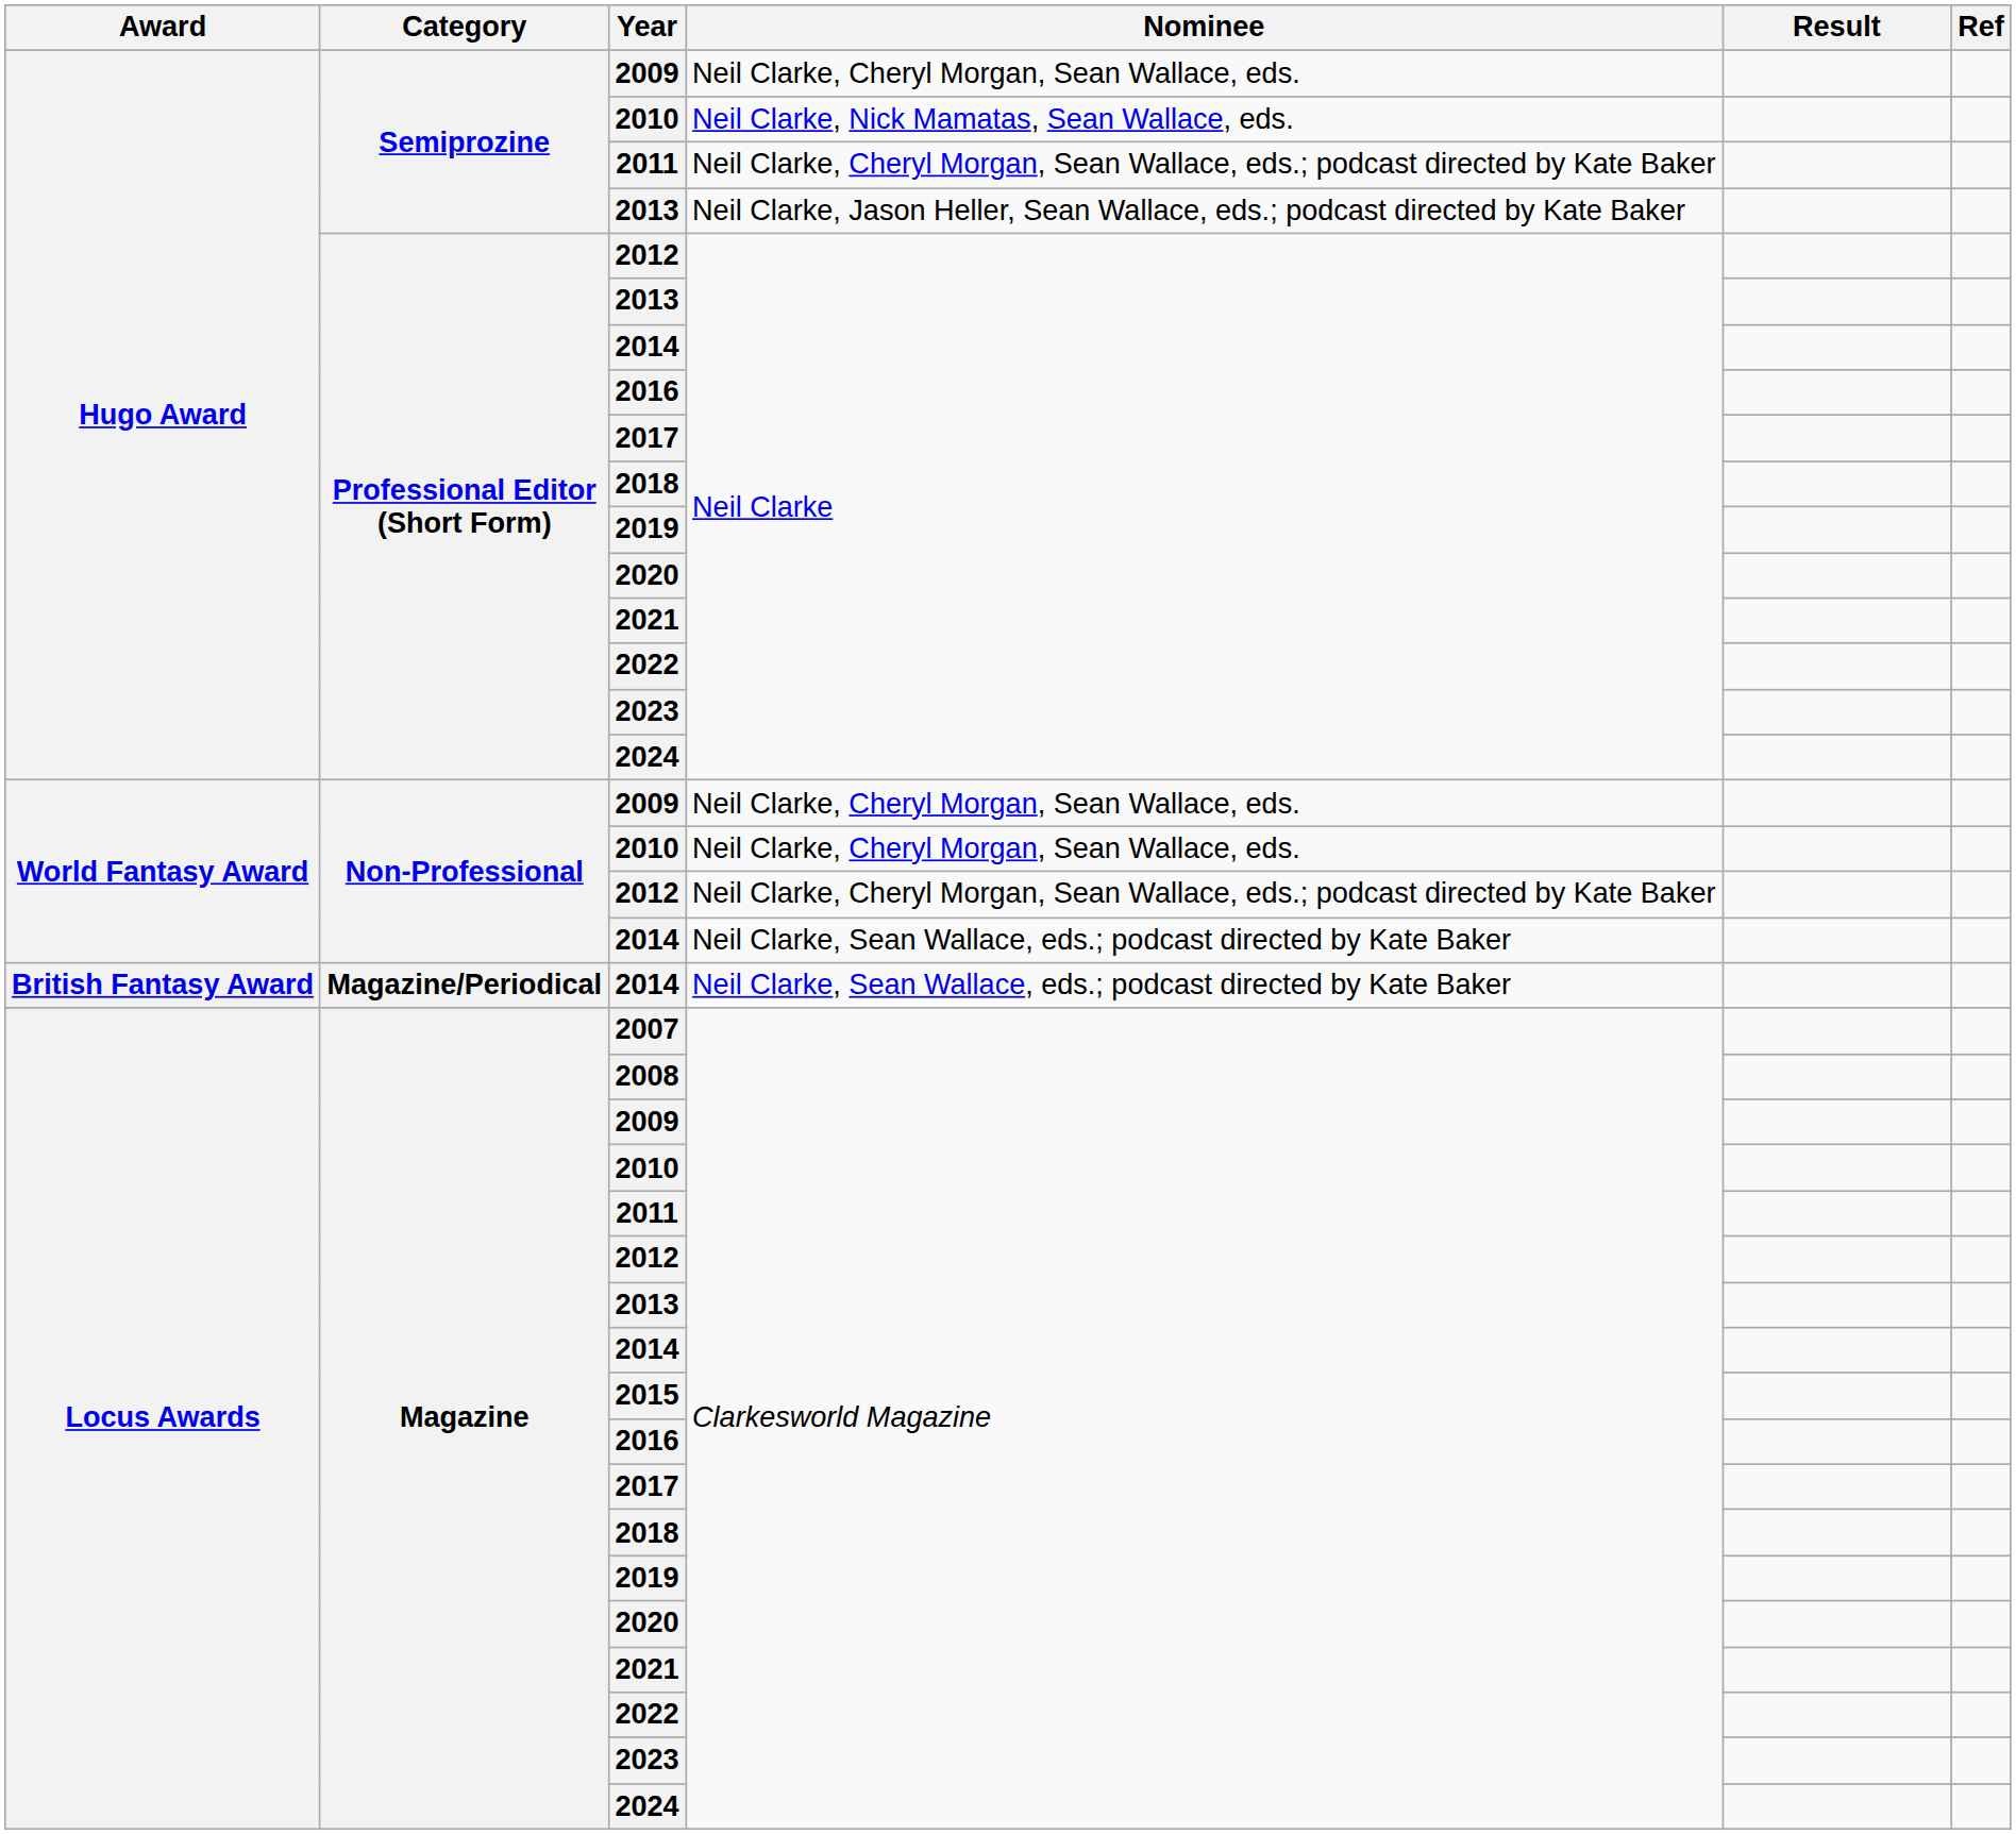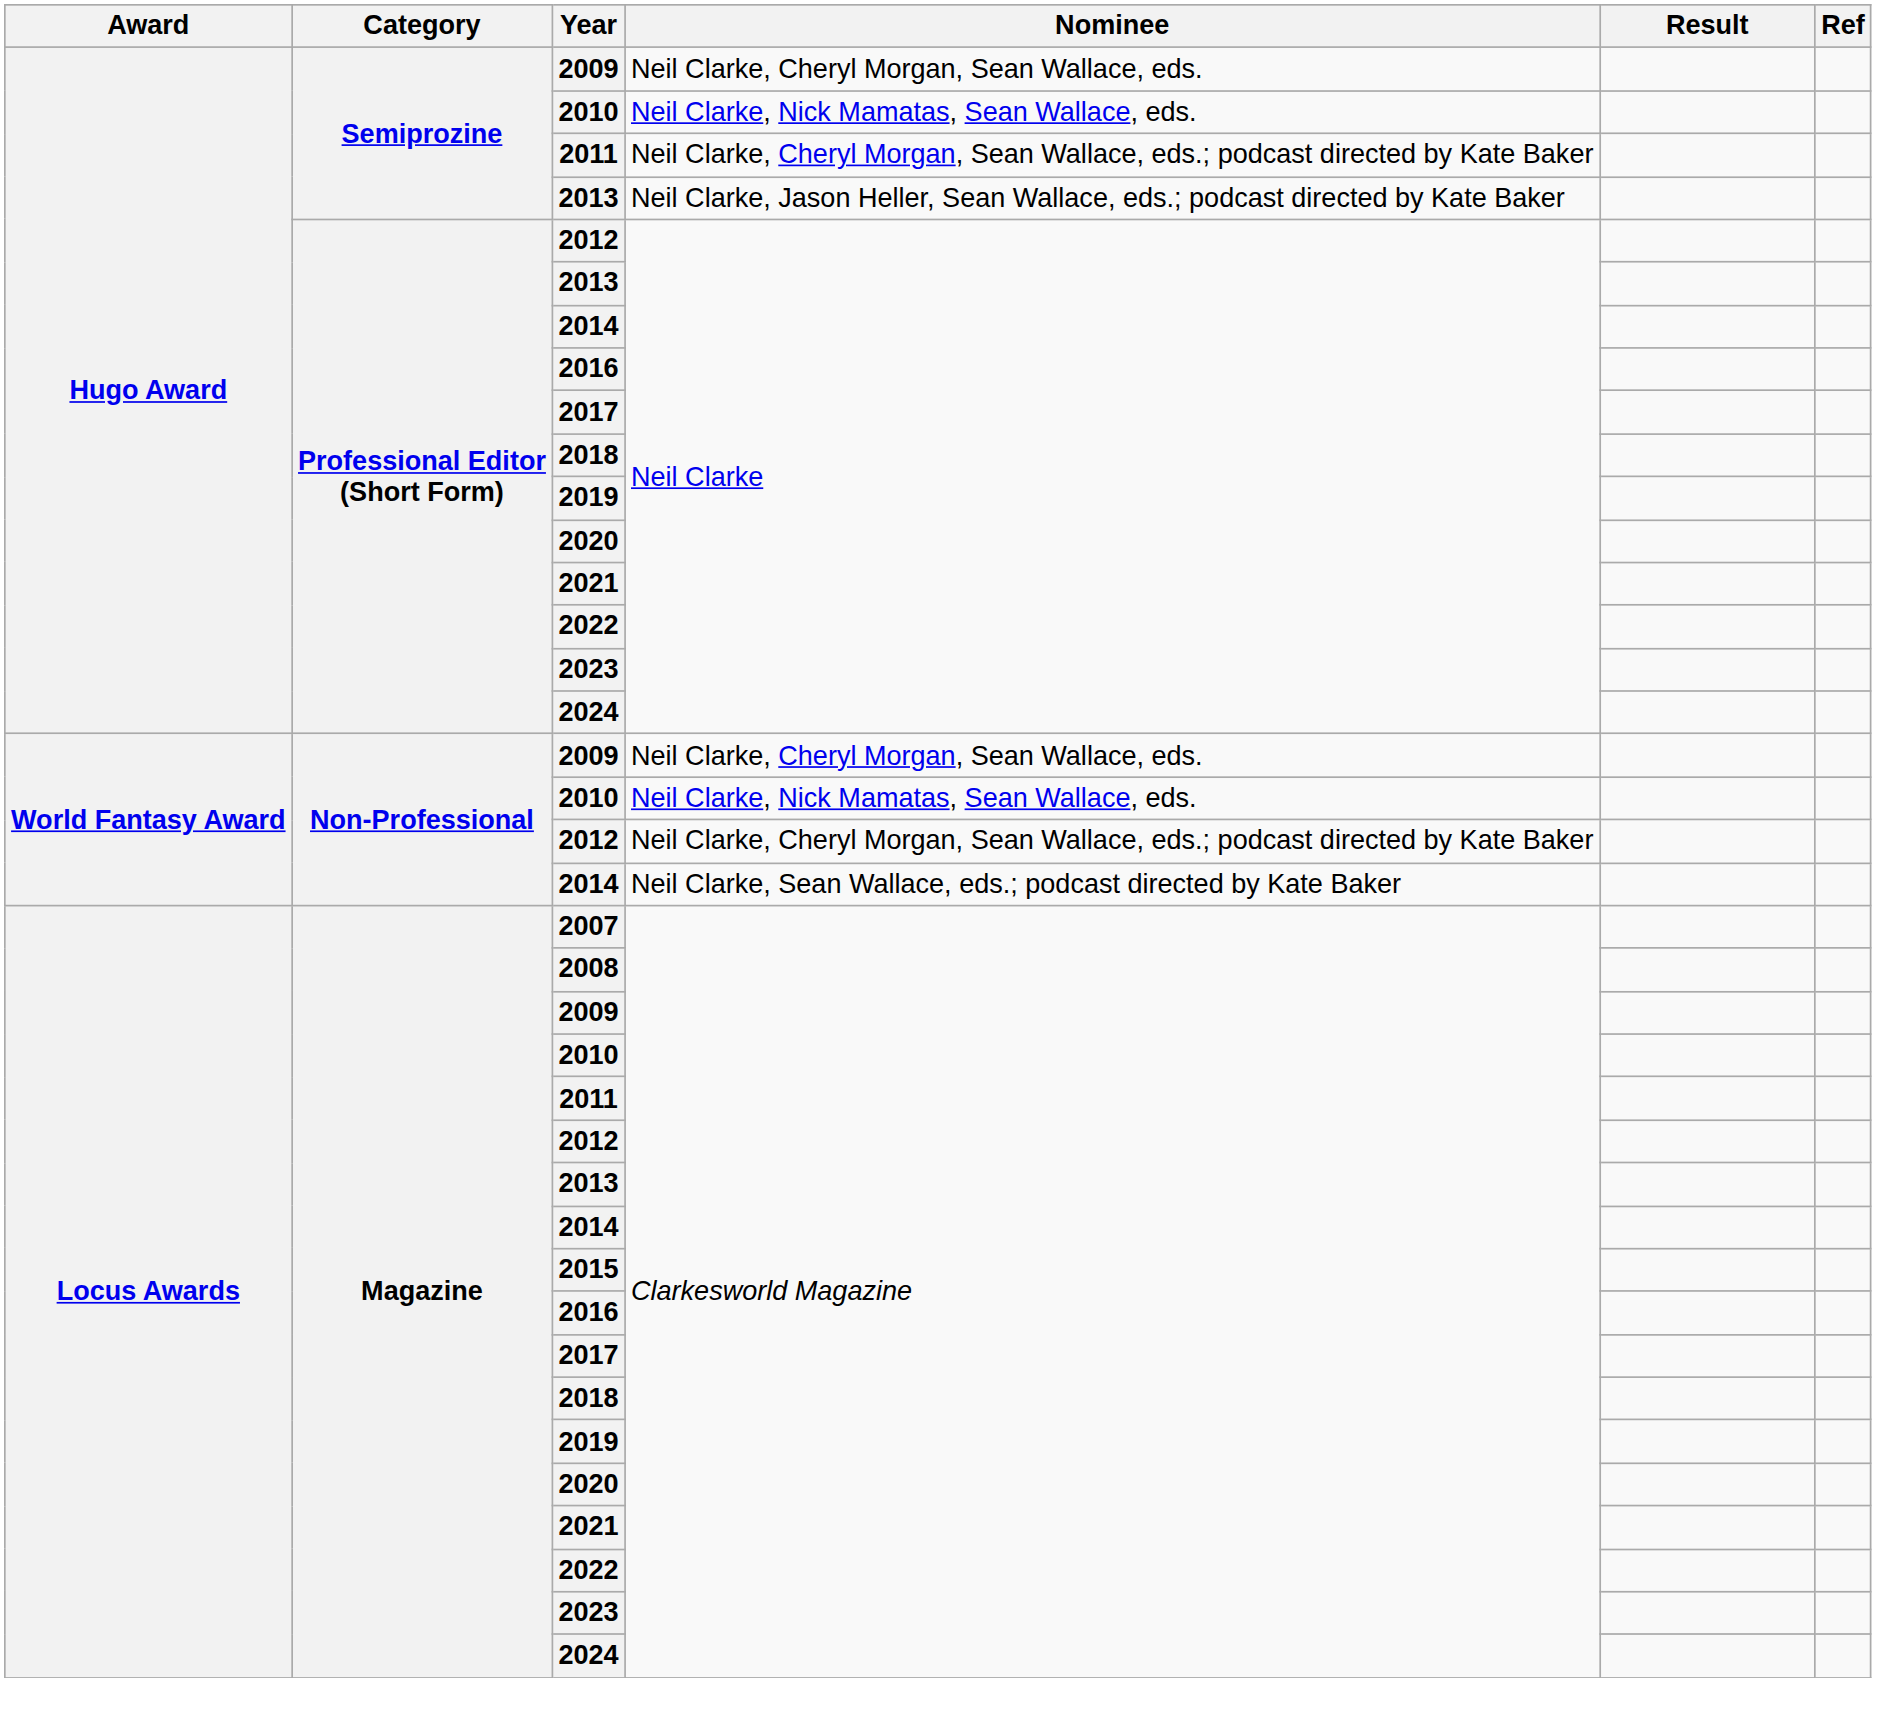 <table class="wikitable">
 <tr>
 <th>Award</th>
 <th>Category</th>
 <th>Year</th>
 <th>Nominee</th>
 <th scope="col" style="width: 120px;">Result</th>
 <th>Ref</th>
 </tr>
 <tr>
 <th rowspan="16"><a href='#'>Hugo Award</a></th>
 <th rowspan="4"><a href='#'>Semiprozine</a></th>
 <th>2009</th>
 <td>Neil Clarke, Cheryl Morgan, Sean Wallace, eds.</td>
 <td></td>
 <td></td>
 </tr>
 <tr>
 <th>2010</th>
 <td><a href='#'>Neil Clarke</a>, <a href='#'>Nick Mamatas</a>, <a href='#'>Sean Wallace</a>, eds.</td>
 <td></td>
 <td></td>
 </tr>
 <tr>
 <th>2011</th>
 <td>Neil Clarke, <a href='#'>Cheryl Morgan</a>, Sean Wallace, eds.; podcast directed by Kate Baker</td>
 <td></td>
 <td></td>
 </tr>
 <tr>
 <th>2013</th>
 <td>Neil Clarke, Jason Heller, Sean Wallace, eds.; podcast directed by Kate Baker</td>
 <td></td>
 <td></td>
 </tr>
 <tr>
 <th rowspan="12"><a href='#'>Professional Editor</a><br>(Short Form)</th>
 <th>2012</th>
 <td rowspan="12"><a href='#'>Neil Clarke</a></td>
 <td></td>
 <td></td>
 </tr>
 <tr>
 <th>2013</th>
 <td></td>
 <td></td>
 </tr>
 <tr>
 <th>2014</th>
 <td></td>
 <td></td>
 </tr>
 <tr>
 <th>2016</th>
 <td></td>
 <td></td>
 </tr>
 <tr>
 <th>2017</th>
 <td></td>
 <td></td>
 </tr>
 <tr>
 <th>2018</th>
 <td></td>
 <td></td>
 </tr>
 <tr>
 <th>2019</th>
 <td></td>
 <td></td>
 </tr>
 <tr>
 <th>2020</th>
 <td></td>
 <td></td>
 </tr>
 <tr>
 <th>2021</th>
 <td></td>
 <td></td>
 </tr>
 <tr>
 <th>2022</th>
 <td></td>
 <td></td>
 </tr>
 <tr>
 <th>2023</th>
 <td></td>
 <td></td>
 </tr>
 <tr>
 <th>2024</th>
 <td></td>
 <td></td>
 </tr>
 <tr>
 <th rowspan="4"><a href='#'>World Fantasy Award</a></th>
 <th rowspan="4"><a href='#'>Non-Professional</a></th>
 <th>2009</th>
 <td>Neil Clarke, <a href='#'>Cheryl Morgan</a>, Sean Wallace, eds.</td>
 <td></td>
 <td></td>
 </tr>
 <tr>
 <th>2010</th>
-<td>Neil Clarke, <a href='#'>Cheryl Morgan</a>, Sean Wallace, eds.</td>
+<td><a href='#'>Neil Clarke</a>, <a href='#'>Nick Mamatas</a>, <a href='#'>Sean Wallace</a>, eds.</td>
 <td></td>
 <td></td>
 </tr>
 <tr>
 <th>2012</th>
 <td>Neil Clarke, Cheryl Morgan, Sean Wallace, eds.; podcast directed by Kate Baker</td>
 <td></td>
 <td></td>
 </tr>
 <tr>
 <th>2014</th>
 <td>Neil Clarke, Sean Wallace, eds.; podcast directed by Kate Baker</td>
-<td></td>
-<td></td>
-</tr>
-<tr>
-<th><a href='#'>British Fantasy Award</a></th>
-<th>Magazine/Periodical</th>
-<th>2014</th>
-<td><a href='#'>Neil Clarke</a>, <a href='#'>Sean Wallace</a>, eds.; podcast directed by Kate Baker</td>
 <td></td>
 <td></td>
 </tr>
 <tr>
 <th rowspan="18"><a href='#'>Locus Awards</a></th>
 <th rowspan="18">Magazine</th>
 <th>2007</th>
 <td rowspan="18"><em>Clarkesworld Magazine</em></td>
 <td></td>
 <td></td>
 </tr>
 <tr>
 <th>2008</th>
 <td></td>
 <td></td>
 </tr>
 <tr>
 <th>2009</th>
 <td></td>
 <td></td>
 </tr>
 <tr>
 <th>2010</th>
 <td></td>
 <td></td>
 </tr>
 <tr>
 <th>2011</th>
 <td></td>
 <td></td>
 </tr>
 <tr>
 <th>2012</th>
 <td></td>
 <td></td>
 </tr>
 <tr>
 <th>2013</th>
 <td></td>
 <td></td>
 </tr>
 <tr>
 <th>2014</th>
 <td></td>
 <td></td>
 </tr>
 <tr>
 <th>2015</th>
 <td></td>
 <td></td>
 </tr>
 <tr>
 <th>2016</th>
 <td></td>
 <td></td>
 </tr>
 <tr>
 <th>2017</th>
 <td></td>
 <td></td>
 </tr>
 <tr>
 <th>2018</th>
 <td></td>
 <td></td>
 </tr>
 <tr>
 <th>2019</th>
 <td></td>
 <td></td>
 </tr>
 <tr>
 <th>2020</th>
 <td></td>
 <td></td>
 </tr>
 <tr>
 <th>2021</th>
 <td></td>
 <td></td>
 </tr>
 <tr>
 <th>2022</th>
 <td></td>
 <td></td>
 </tr>
 <tr>
 <th>2023</th>
 <td></td>
 <td></td>
 </tr>
 <tr>
 <th>2024</th>
 <td></td>
 <td></td>
 </tr>
 </table>
